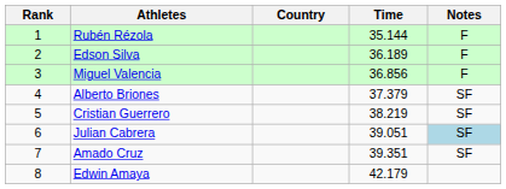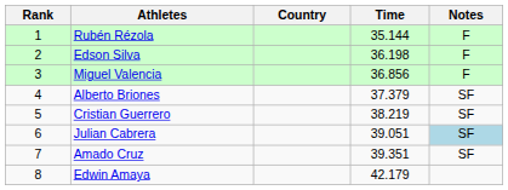 <table class="wikitable" width=50% style="text-align:center">
 <tr>
 <th>Rank</th>
 <th>Athletes</th>
 <th>Country</th>
 <th>Time</th>
 <th>Notes</th>
 </tr>
 <tr bgcolor=#ccffcc>
 <td>1</td>
 <td align=left><a href='#'>Rubén Rézola</a></td>
 <td align=left></td>
 <td>35.144</td>
 <td>F</td>
 </tr>
 <tr bgcolor=#ccffcc>
 <td>2</td>
 <td align=left><a href='#'>Edson Silva</a></td>
 <td align=left></td>
-<td>36.189</td>
+<td>36.198</td>
 <td>F</td>
 </tr>
 <tr bgcolor=#ccffcc>
 <td>3</td>
 <td align=left><a href='#'>Miguel Valencia</a></td>
 <td align=left></td>
 <td>36.856</td>
 <td>F</td>
 </tr>
 <tr>
 <td>4</td>
 <td align=left><a href='#'>Alberto Briones</a></td>
 <td align=left></td>
 <td>37.379</td>
 <td>SF</td>
 </tr>
 <tr>
 <td>5</td>
 <td align=left><a href='#'>Cristian Guerrero</a></td>
 <td align=left></td>
 <td>38.219</td>
 <td>SF</td>
 </tr>
 <tr>
 <td>6</td>
 <td align=left><a href='#'>Julian Cabrera</a></td>
 <td align=left></td>
 <td>39.051</td>
 <td style="background: lightblue;">SF</td>
 </tr>
 <tr>
 <td>7</td>
 <td align=left><a href='#'>Amado Cruz</a></td>
 <td align=left></td>
 <td>39.351</td>
 <td>SF</td>
 </tr>
 <tr>
 <td>8</td>
 <td align=left><a href='#'>Edwin Amaya</a></td>
 <td align=left></td>
 <td>42.179</td>
 <td></td>
 </tr>
 </table>
